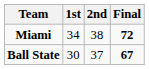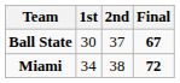 <table class="wikitable" style="text-align:center">
 <tr>
 <th>Team</th>
 <th>1st</th>
 <th>2nd</th>
 <th>Final</th>
 </tr>
 <tr>
+<td><strong>Ball State</strong></td>
+<td>30</td>
+<td>37</td>
+<td><strong>67</strong></td>
+</tr>
+<tr>
 <td><strong>Miami</strong></td>
 <td>34</td>
 <td>38</td>
 <td><strong>72</strong></td>
 </tr>
-<tr>
-<td><strong>Ball State</strong></td>
-<td>30</td>
-<td>37</td>
-<td><strong>67</strong></td>
-</tr>
 </table>
